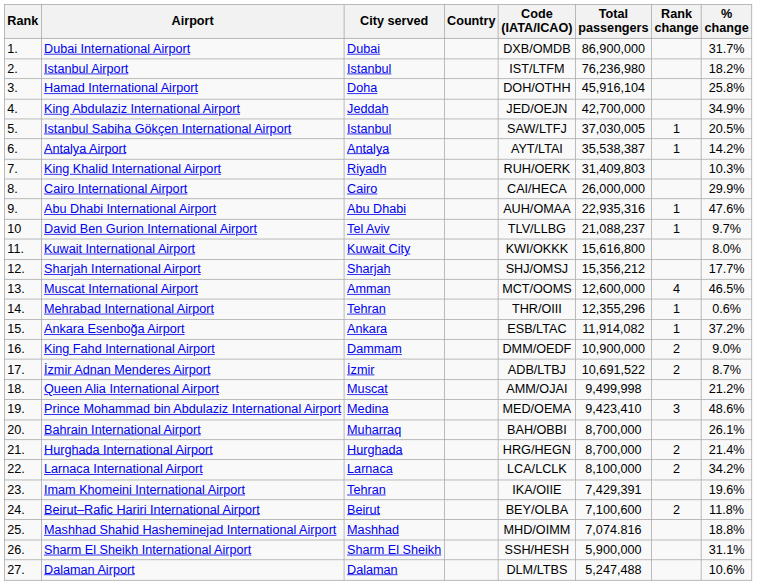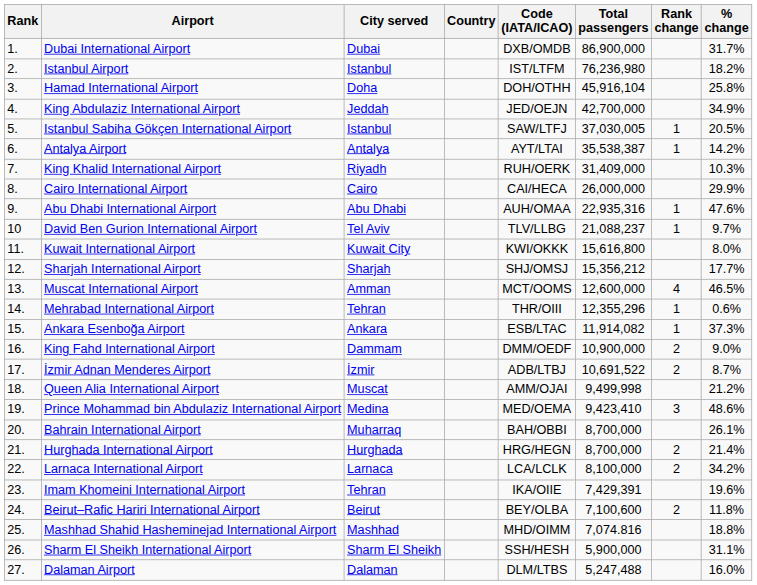 <table class="wikitable sortable"  width= align=>
 <tr style="background:lightgrey;">
 <th>Rank</th>
 <th>Airport</th>
 <th>City served</th>
 <th>Country</th>
 <th>Code<br>(IATA/ICAO)</th>
 <th>Total<br>passengers</th>
 <th>Rank<br>change</th>
 <th>%<br>change</th>
 </tr>
 <tr>
 <td>1.</td>
 <td><a href='#'>Dubai International Airport</a></td>
 <td><a href='#'>Dubai</a></td>
 <td></td>
 <td align=center>DXB/OMDB</td>
 <td align=center>86,900,000</td>
 <td data-sort-value=0; align=center></td>
 <td data-sort-value=30.2; align=center>31.7%</td>
 </tr>
 <tr>
 <td>2.</td>
 <td><a href='#'>Istanbul Airport</a></td>
 <td><a href='#'>Istanbul</a></td>
 <td></td>
 <td align=center>IST/LTFM</td>
 <td align=center>76,236,980</td>
 <td data-sort-value=0; align=center></td>
 <td data-sort-value=18.2; align=center>18.2%</td>
 </tr>
 <tr>
 <td>3.</td>
 <td><a href='#'>Hamad International Airport</a></td>
 <td><a href='#'>Doha</a></td>
 <td></td>
 <td align=center>DOH/OTHH</td>
 <td align=center>45,916,104</td>
 <td data-sort-value=0; align=center></td>
 <td data-sort-value=25.8; align=center>25.8%</td>
 </tr>
 <tr>
 <td>4.</td>
 <td><a href='#'>King Abdulaziz International Airport</a></td>
 <td><a href='#'>Jeddah</a></td>
 <td></td>
 <td align=center>JED/OEJN</td>
 <td align=center>42,700,000</td>
 <td data-sort-value=0; align=center></td>
 <td data-sort-value=34.9; align=center>34.9%</td>
 </tr>
 <tr>
 <td>5.</td>
 <td><a href='#'>Istanbul Sabiha Gökçen International Airport</a></td>
 <td><a href='#'>Istanbul</a></td>
 <td></td>
 <td align=center>SAW/LTFJ</td>
 <td align=center>37,030,005</td>
 <td data-sort-value=1; align=center>1</td>
 <td data-sort-value=20.5; align=center>20.5%</td>
 </tr>
 <tr>
 <td>6.</td>
 <td><a href='#'>Antalya Airport</a></td>
 <td><a href='#'>Antalya</a></td>
 <td></td>
 <td align=center>AYT/LTAI</td>
 <td align=center>35,538,387</td>
 <td data-sort-value=-1; align=center>1</td>
 <td data-sort-value=14.2; align=center>14.2%</td>
 </tr>
 <tr>
 <td>7.</td>
 <td><a href='#'>King Khalid International Airport</a></td>
 <td><a href='#'>Riyadh</a></td>
 <td></td>
 <td align=center>RUH/OERK</td>
-<td align=center>31,409,803</td>
+<td align=center>31,409,000</td>
 <td data-sort-value=0; align=center></td>
 <td data-sort-value=10.3; align=center>10.3%</td>
 </tr>
 <tr>
 <td>8.</td>
 <td><a href='#'>Cairo International Airport</a></td>
 <td><a href='#'>Cairo</a></td>
 <td></td>
 <td align=center>CAI/HECA</td>
 <td align=center>26,000,000</td>
 <td data-sort-value=0; align=center></td>
 <td data-sort-value=29.9; align=center>29.9%</td>
 </tr>
 <tr>
 <td>9.</td>
 <td><a href='#'>Abu Dhabi International Airport</a></td>
 <td><a href='#'>Abu Dhabi</a></td>
 <td></td>
 <td align=center>AUH/OMAA</td>
 <td align=center>22,935,316</td>
 <td data-sort-value=1; align=center>1</td>
 <td data-sort-value=47.6; align=center>47.6%</td>
 </tr>
 <tr>
 <td>10</td>
 <td><a href='#'>David Ben Gurion International Airport</a></td>
 <td><a href='#'>Tel Aviv</a></td>
 <td></td>
 <td align=center>TLV/LLBG</td>
 <td align=center>21,088,237</td>
 <td data-sort-value=-1; align=center>1</td>
 <td data-sort-value=9.7; align=center>9.7%</td>
 </tr>
 <tr>
 <td>11.</td>
 <td><a href='#'>Kuwait International Airport</a></td>
 <td><a href='#'>Kuwait City</a></td>
 <td></td>
 <td align=center>KWI/OKKK</td>
 <td align=center>15,616,800</td>
 <td data-sort-value=0; align=center></td>
 <td data-sort-value=8.0; align=center>8.0%</td>
 </tr>
 <tr>
 <td>12.</td>
 <td><a href='#'>Sharjah International Airport</a></td>
 <td><a href='#'>Sharjah</a></td>
 <td></td>
 <td align=center>SHJ/OMSJ</td>
 <td align=center>15,356,212</td>
 <td data-sort-value=15356212; align=center></td>
 <td data-sort-value=17.7; align=center>17.7%</td>
 </tr>
 <tr>
 <td>13.</td>
 <td><a href='#'>Muscat International Airport</a></td>
 <td><a href='#'>Amman</a></td>
 <td></td>
 <td align=center>MCT/OOMS</td>
 <td align=center>12,600,000</td>
 <td data-sort-value=4; align=center>4</td>
 <td data-sort-value=46.5; align=center>46.5%</td>
 </tr>
 <tr>
 <td>14.</td>
 <td><a href='#'>Mehrabad International Airport</a></td>
 <td><a href='#'>Tehran</a></td>
 <td></td>
 <td align=center>THR/OIII</td>
 <td align=center>12,355,296</td>
 <td data-sort-value=-1; align=center>1</td>
 <td data-sort-value=0; align=center>0.6%</td>
 </tr>
 <tr>
 <td>15.</td>
 <td><a href='#'>Ankara Esenboğa Airport</a></td>
 <td><a href='#'>Ankara</a></td>
 <td></td>
 <td align=center>ESB/LTAC</td>
 <td align=center>11,914,082</td>
 <td data-sort-value=1; align=center>1</td>
-<td data-sort-value=37.2; align=center>37.2%</td>
+<td data-sort-value=37.2; align=center>37.3%</td>
 </tr>
 <tr>
 <td>16.</td>
 <td><a href='#'>King Fahd International Airport</a></td>
 <td><a href='#'>Dammam</a></td>
 <td></td>
 <td align=center>DMM/OEDF</td>
 <td align=center>10,900,000</td>
 <td data-sort-value=-2; align=center>2</td>
 <td data-sort-value=9; align=center>9.0%</td>
 </tr>
 <tr>
 <td>17.</td>
 <td><a href='#'>İzmir Adnan Menderes Airport</a></td>
 <td><a href='#'>İzmir</a></td>
 <td></td>
 <td align=center>ADB/LTBJ</td>
 <td align=center>10,691,522</td>
 <td data-sort-value=-2; align=center>2</td>
 <td data-sort-value=8.7; align=center>8.7%</td>
 </tr>
 <tr>
 <td>18.</td>
 <td><a href='#'>Queen Alia International Airport</a></td>
 <td><a href='#'>Muscat</a></td>
 <td></td>
 <td align=center>AMM/OJAI</td>
 <td align=center>9,499,998</td>
 <td data-sort-value=0; align=center></td>
 <td data-sort-value=21.2; align=center>21.2%</td>
 </tr>
 <tr>
 <td>19.</td>
 <td><a href='#'>Prince Mohammad bin Abdulaziz International Airport</a></td>
 <td><a href='#'>Medina</a></td>
 <td></td>
 <td align=center>MED/OEMA</td>
 <td align=center>9,423,410</td>
 <td data-sort-value=3; align=center>3</td>
 <td data-sort-value=48.6; align=center>48.6%</td>
 </tr>
 <tr>
 <td>20.</td>
 <td><a href='#'>Bahrain International Airport</a></td>
 <td><a href='#'>Muharraq</a></td>
 <td></td>
 <td align=center>BAH/OBBI</td>
 <td align=center>8,700,000</td>
 <td data-sort-value=0; align=center></td>
 <td data-sort-value=0; align=center>26.1%</td>
 </tr>
 <tr>
 <td>21.</td>
 <td><a href='#'>Hurghada International Airport</a></td>
 <td><a href='#'>Hurghada</a></td>
 <td></td>
 <td align=center>HRG/HEGN</td>
 <td align=center>8,700,000</td>
 <td data-sort-value=-2; align=center>2</td>
 <td data-sort-value=21.4; align=center>21.4%</td>
 </tr>
 <tr>
 <td>22.</td>
 <td><a href='#'>Larnaca International Airport</a></td>
 <td><a href='#'>Larnaca</a></td>
 <td></td>
 <td align=center>LCA/LCLK</td>
 <td align=center>8,100,000</td>
 <td data-sort-value=2; align=center>2</td>
 <td data-sort-value=34.2; align=center>34.2%</td>
 </tr>
 <tr>
 <td>23.</td>
 <td><a href='#'>Imam Khomeini International Airport</a></td>
 <td><a href='#'>Tehran</a></td>
 <td></td>
 <td align=center>IKA/OIIE</td>
 <td align=center>7,429,391</td>
 <td data-sort-value=-1; align=center></td>
 <td data-sort-value=0; align=center>19.6%</td>
 </tr>
 <tr>
 <td>24.</td>
 <td><a href='#'>Beirut–Rafic Hariri International Airport</a></td>
 <td><a href='#'>Beirut</a></td>
 <td></td>
 <td align=center>BEY/OLBA</td>
 <td align=center>7,100,600</td>
 <td data-sort-value=-2; align=center>2</td>
 <td data-sort-value=0; align=center>11.8%</td>
 </tr>
 <tr>
 <td>25.</td>
 <td><a href='#'>Mashhad Shahid Hasheminejad International Airport</a></td>
 <td><a href='#'>Mashhad</a></td>
 <td></td>
 <td align=center>MHD/OIMM</td>
 <td align=center>7,074.816</td>
 <td data-sort-value=0; align=center></td>
 <td data-sort-value=0; align=center>18.8%</td>
 </tr>
 <tr>
 <td>26.</td>
 <td><a href='#'>Sharm El Sheikh International Airport</a></td>
 <td><a href='#'>Sharm El Sheikh</a></td>
 <td></td>
 <td align=center>SSH/HESH</td>
 <td align=center>5,900,000</td>
 <td data-sort-value=0; align=center></td>
 <td data-sort-value=31.1; align=center>31.1%</td>
 </tr>
 <tr>
 <td>27.</td>
 <td><a href='#'>Dalaman Airport</a></td>
 <td><a href='#'>Dalaman</a></td>
 <td></td>
 <td align=center>DLM/LTBS</td>
 <td align=center>5,247,488</td>
 <td data-sort-value=0; align=center></td>
-<td data-sort-value=16.0; align=center>10.6%</td>
+<td data-sort-value=16.0; align=center>16.0%</td>
 </tr>
 </table>
